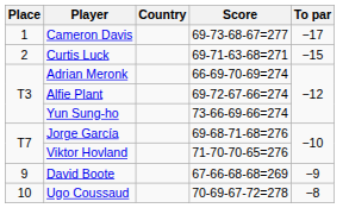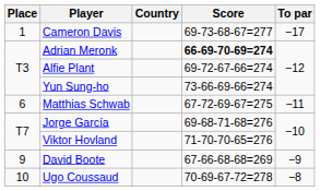 <table class="wikitable" style="font-size:95%;">
 <tr>
 <th>Place</th>
 <th>Player</th>
 <th>Country</th>
 <th>Score</th>
 <th>To par</th>
 </tr>
 <tr>
 <td align=center>1</td>
 <td><a href='#'>Cameron Davis</a></td>
 <td></td>
 <td>69-73-68-67=277</td>
 <td align=center>−17</td>
 </tr>
 <tr>
-<td align=center>2</td>
-<td><a href='#'>Curtis Luck</a></td>
-<td></td>
-<td>69-71-63-68=271</td>
-<td align=center>−15</td>
-</tr>
-<tr>
 <td align=center rowspan=3>T3</td>
 <td><a href='#'>Adrian Meronk</a></td>
 <td></td>
-<td>66-69-70-69=274</td>
+<td><strong>66-69-70-69=274</strong></td>
 <td align=center rowspan=3>−12</td>
 </tr>
 <tr>
 <td><a href='#'>Alfie Plant</a></td>
 <td></td>
 <td>69-72-67-66=274</td>
 </tr>
 <tr>
 <td><a href='#'>Yun Sung-ho</a></td>
 <td></td>
 <td>73-66-69-66=274</td>
+</tr>
+<tr>
+<td align=center>6</td>
+<td><a href='#'>Matthias Schwab</a></td>
+<td></td>
+<td>67-72-69-67=275</td>
+<td align=center>−11</td>
 </tr>
 <tr>
 <td align=center rowspan=2>T7</td>
 <td><a href='#'>Jorge García</a></td>
 <td></td>
 <td>69-68-71-68=276</td>
 <td align=center rowspan=2>−10</td>
 </tr>
 <tr>
 <td><a href='#'>Viktor Hovland</a></td>
 <td></td>
 <td>71-70-70-65=276</td>
 </tr>
 <tr>
 <td align=center>9</td>
 <td><a href='#'>David Boote</a></td>
 <td></td>
 <td>67-66-68-68=269</td>
 <td align=center>−9</td>
 </tr>
 <tr>
 <td align=center>10</td>
 <td><a href='#'>Ugo Coussaud</a></td>
 <td></td>
 <td>70-69-67-72=278</td>
 <td align=center>−8</td>
 </tr>
 </table>
